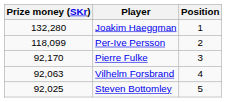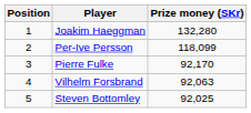 <table class="wikitable">
 <tr>
+<th>Position</th>
+<th>Player</th>
 <th>Prize money (<a href='#'>SKr</a>)</th>
-<th>Player</th>
-<th>Position</th>
 </tr>
 <tr>
+<td align=center>1</td>
+<td> <a href='#'>Joakim Haeggman</a></td>
 <td align=center>132,280</td>
-<td> <a href='#'>Joakim Haeggman</a></td>
-<td align=center>1</td>
 </tr>
 <tr>
+<td align=center>2</td>
+<td> <a href='#'>Per-Ive Persson</a></td>
 <td align=center>118,099</td>
-<td> <a href='#'>Per-Ive Persson</a></td>
-<td align=center>2</td>
 </tr>
 <tr>
+<td align=center>3</td>
+<td> <a href='#'>Pierre Fulke</a></td>
 <td align=center>92,170</td>
-<td> <a href='#'>Pierre Fulke</a></td>
-<td align=center>3</td>
 </tr>
 <tr>
+<td align=center>4</td>
+<td> <a href='#'>Vilhelm Forsbrand</a></td>
 <td align=center>92,063</td>
-<td> <a href='#'>Vilhelm Forsbrand</a></td>
-<td align=center>4</td>
 </tr>
 <tr>
+<td align=center>5</td>
+<td> <a href='#'>Steven Bottomley</a></td>
 <td align=center>92,025</td>
-<td> <a href='#'>Steven Bottomley</a></td>
-<td align=center>5</td>
 </tr>
 </table>
